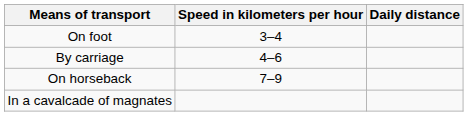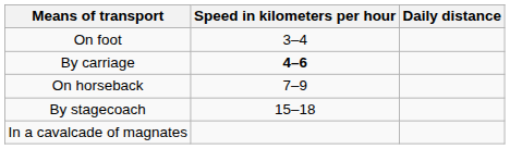 <table class="wikitable" align="center">
 <tr>
 <th>Means of transport</th>
 <th>Speed in kilometers per hour</th>
 <th>Daily distance</th>
 </tr>
 <tr>
 <td align="center">On foot</td>
 <td align="center">3–4</td>
 <td align="center"></td>
 </tr>
 <tr>
 <td align="center">By carriage</td>
-<td align="center">4–6</td>
+<td align="center"><strong>4–6</strong></td>
 <td align="center"></td>
 </tr>
 <tr>
 <td align="center">On horseback</td>
 <td align="center">7–9</td>
 <td align="center"></td>
 </tr>
 <tr>
+<td align="center">By stagecoach</td>
+<td align="center">15–18</td>
+<td align="center"></td>
+</tr>
+<tr>
 <td align="center">In a cavalcade of magnates</td>
 <td align="center"></td>
 <td align="center"></td>
 </tr>
 </table>
